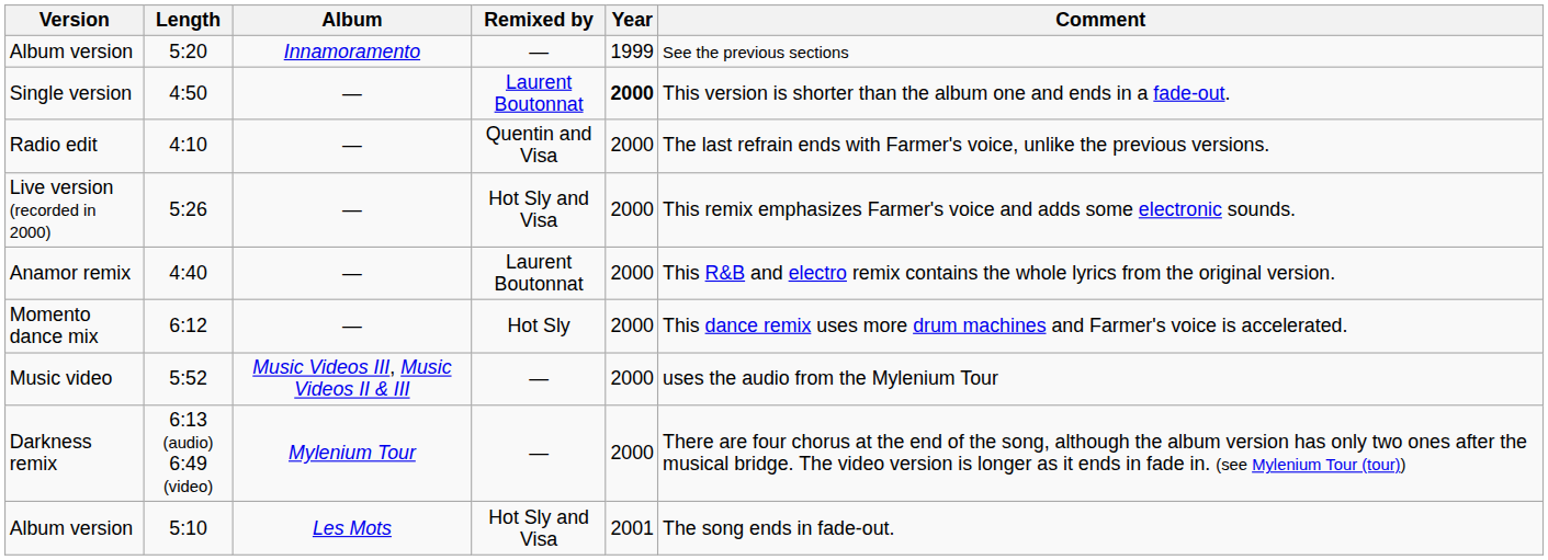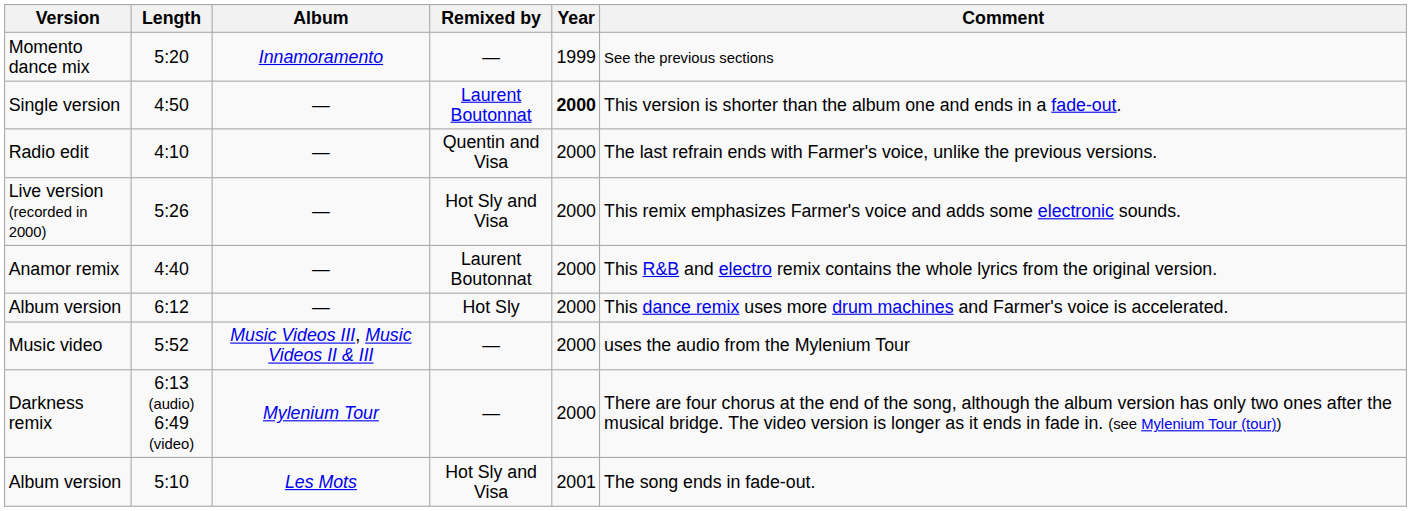 <table class="wikitable" width="100%" border="1">
 <tr>
 <th>Version</th>
 <th>Length</th>
 <th>Album</th>
 <th>Remixed by</th>
 <th>Year</th>
 <th>Comment</th>
 </tr>
 <tr>
-<td>Album version</td>
+<td>Momento dance mix</td>
 <td align="center">5:20</td>
 <td align="center"><em><a href='#'>Innamoramento</a></em></td>
 <td align="center">—</td>
 <td align="center">1999</td>
 <td><small>See the previous sections</small></td>
 </tr>
 <tr>
 <td>Single version</td>
 <td align="center">4:50</td>
 <td align="center">—</td>
 <td align="center"><a href='#'>Laurent Boutonnat</a></td>
 <td align="center"><strong>2000</strong></td>
 <td>This version is shorter than the album one and ends in a <a href='#'>fade-out</a>.</td>
 </tr>
 <tr>
 <td>Radio edit</td>
 <td align="center">4:10</td>
 <td align="center">—</td>
 <td align="center">Quentin and Visa</td>
 <td align="center">2000</td>
 <td>The last refrain ends with Farmer's voice, unlike the previous versions.</td>
 </tr>
 <tr>
 <td>Live version <br><small>(recorded in 2000)</small></td>
 <td align="center">5:26</td>
 <td align="center">—</td>
 <td align="center">Hot Sly and Visa</td>
 <td align="center">2000</td>
 <td>This remix emphasizes Farmer's voice and adds some <a href='#'>electronic</a> sounds.</td>
 </tr>
 <tr>
 <td>Anamor remix</td>
 <td align="center">4:40</td>
 <td align="center">—</td>
 <td align="center">Laurent Boutonnat</td>
 <td align="center">2000</td>
 <td>This <a href='#'>R&B</a> and <a href='#'>electro</a> remix contains the whole lyrics from the original version.</td>
 </tr>
 <tr>
-<td>Momento dance mix</td>
+<td>Album version</td>
 <td align="center">6:12</td>
 <td align="center">—</td>
 <td align="center">Hot Sly</td>
 <td align="center">2000</td>
 <td>This <a href='#'>dance remix</a> uses more <a href='#'>drum machines</a> and Farmer's voice is accelerated.</td>
 </tr>
 <tr>
 <td>Music video</td>
 <td align="center">5:52</td>
 <td align="center"><em><a href='#'>Music Videos III</a></em>, <em><a href='#'>Music Videos II & III</a></em></td>
 <td align="center">—</td>
 <td align="center">2000</td>
 <td>uses the audio from the Mylenium Tour</td>
 </tr>
 <tr>
 <td>Darkness remix</td>
 <td align="center">6:13 <small>(audio)</small> <br> 6:49 <small>(video)</small></td>
 <td align="center"><em><a href='#'>Mylenium Tour</a></em></td>
 <td align="center">—</td>
 <td align="center">2000</td>
 <td>There are four chorus at the end of the song, although the album version has only two ones after the musical bridge. The video version is longer as it ends in fade in. <small>(see <a href='#'>Mylenium Tour (tour)</a>)</small></td>
 </tr>
 <tr>
 <td>Album version</td>
 <td align="center">5:10</td>
 <td align="center"><em><a href='#'>Les Mots</a></em></td>
 <td align="center">Hot Sly and Visa</td>
 <td align="center">2001</td>
 <td>The song ends in fade-out.</td>
 </tr>
 </table>
